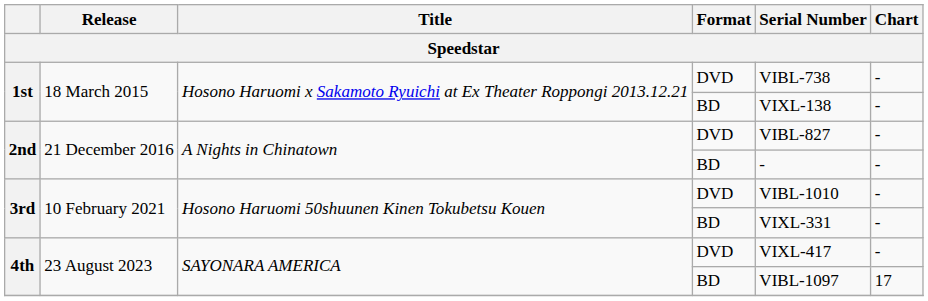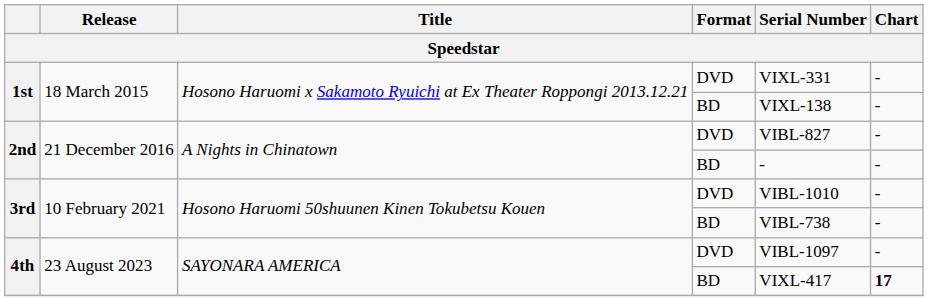 <table class="wikitable" style="font-size:small">
 <tr>
 <th></th>
 <th>Release</th>
 <th>Title</th>
 <th>Format</th>
 <th>Serial Number</th>
 <th>Chart</th>
 </tr>
 <tr>
 <th colspan="6">Speedstar</th>
 </tr>
 <tr>
 <th rowspan="2">1st</th>
 <td rowspan="2">18 March 2015</td>
 <td rowspan="2"><em>Hosono Haruomi x <a href='#'>Sakamoto Ryuichi</a> at Ex Theater Roppongi 2013.12.21</em></td>
 <td>DVD</td>
-<td>VIBL-738</td>
+<td>VIXL-331</td>
 <td>-</td>
 </tr>
 <tr>
 <td>BD</td>
 <td>VIXL-138</td>
 <td>-</td>
 </tr>
 <tr>
 <th rowspan="2">2nd</th>
 <td rowspan="2">21 December 2016</td>
 <td rowspan="2"><em>A Nights in Chinatown</em></td>
 <td>DVD</td>
 <td>VIBL-827</td>
 <td>-</td>
 </tr>
 <tr>
 <td>BD</td>
 <td>-</td>
 <td>-</td>
 </tr>
 <tr>
 <th rowspan="2">3rd</th>
 <td rowspan="2">10 February 2021</td>
 <td rowspan="2"><em>Hosono Haruomi 50shuunen Kinen Tokubetsu Kouen</em></td>
 <td>DVD</td>
 <td>VIBL-1010</td>
 <td>-</td>
 </tr>
 <tr>
 <td>BD</td>
-<td>VIXL-331</td>
+<td>VIBL-738</td>
 <td>-</td>
 </tr>
 <tr>
 <th rowspan="2">4th</th>
 <td rowspan="2">23 August 2023</td>
 <td rowspan="2"><em>SAYONARA AMERICA</em></td>
 <td>DVD</td>
-<td>VIXL-417</td>
+<td>VIBL-1097</td>
 <td>-</td>
 </tr>
 <tr>
 <td>BD</td>
-<td>VIBL-1097</td>
-<td>17</td>
+<td>VIXL-417</td>
+<td><strong>17</strong></td>
 </tr>
 <tr>
 </tr>
 </table>
